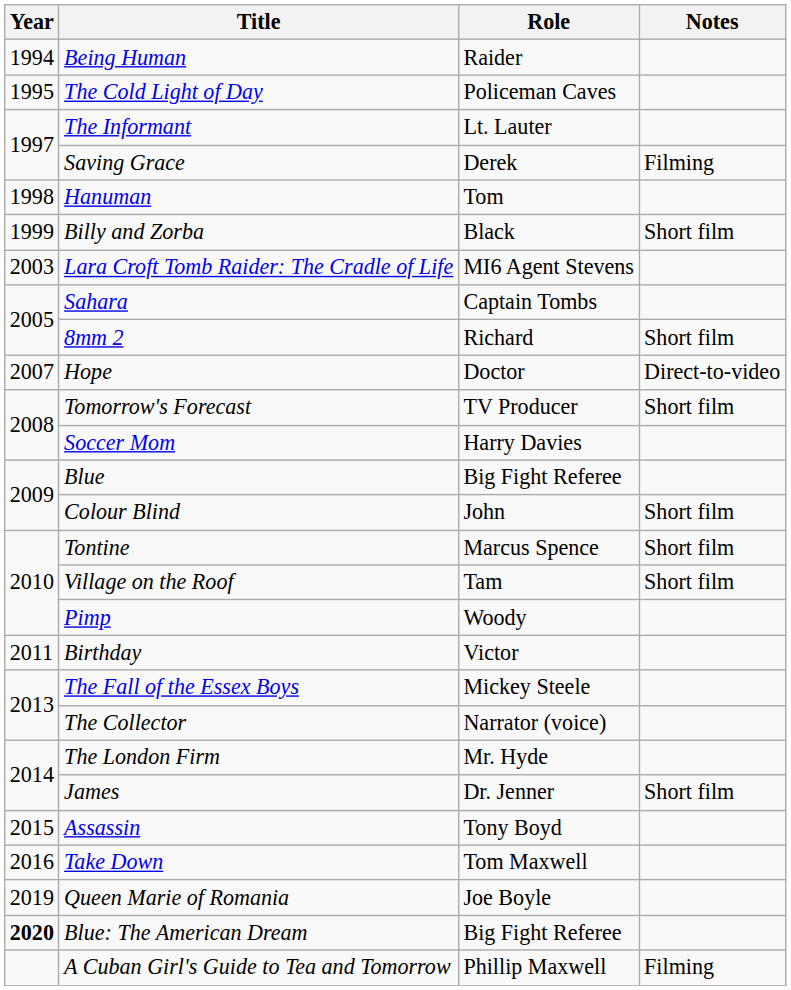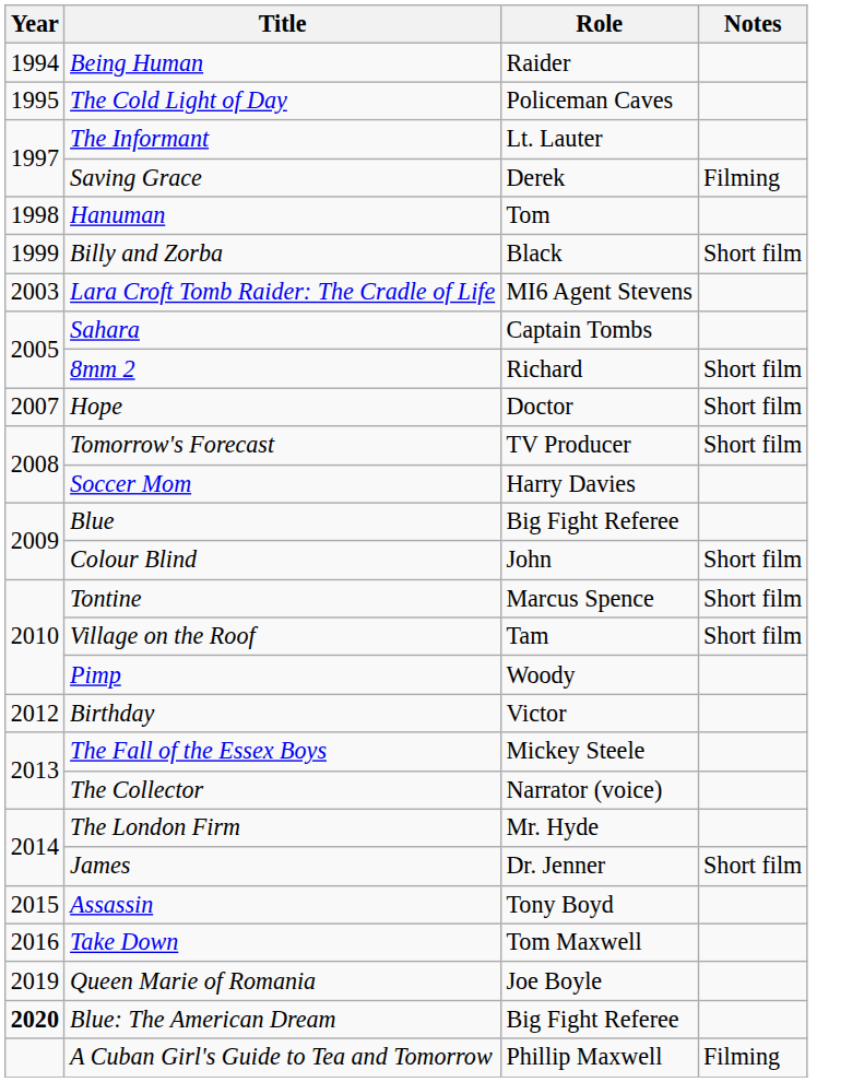 <table class="wikitable sortable">
 <tr>
 <th>Year</th>
 <th>Title</th>
 <th>Role</th>
 <th class="unsortable">Notes</th>
 </tr>
 <tr>
 <td rowspan="1">1994</td>
 <td><a href='#'><em>Being Human</em></a></td>
 <td>Raider</td>
 <td></td>
 </tr>
 <tr>
 <td rowspan="1">1995</td>
 <td><em><a href='#'>The Cold Light of Day</a></em></td>
 <td>Policeman Caves</td>
 <td></td>
 </tr>
 <tr>
 <td rowspan="2">1997</td>
 <td><a href='#'><em>The Informant</em></a></td>
 <td>Lt. Lauter</td>
 <td></td>
 </tr>
 <tr>
 <td><em>Saving Grace</em></td>
 <td>Derek</td>
 <td>Filming</td>
 </tr>
 <tr>
 <td rowspan="1">1998</td>
 <td><a href='#'><em>Hanuman</em></a></td>
 <td>Tom</td>
 <td></td>
 </tr>
 <tr>
 <td rowspan="1">1999</td>
 <td><em>Billy and Zorba</em></td>
 <td>Black</td>
 <td>Short film</td>
 </tr>
 <tr>
 <td rowspan="1">2003</td>
 <td><a href='#'><em>Lara Croft Tomb Raider: The Cradle of Life</em></a></td>
 <td>MI6 Agent Stevens</td>
 <td></td>
 </tr>
 <tr>
 <td rowspan="2">2005</td>
 <td><a href='#'><em>Sahara</em></a></td>
 <td>Captain Tombs</td>
 <td></td>
 </tr>
 <tr>
 <td><em><a href='#'>8mm 2</a></em></td>
 <td>Richard</td>
 <td>Short film</td>
 </tr>
 <tr>
 <td rowspan="1">2007</td>
 <td><em>Hope</em></td>
 <td>Doctor</td>
-<td>Direct-to-video</td>
+<td>Short film</td>
 </tr>
 <tr>
 <td rowspan="2">2008</td>
 <td><em>Tomorrow's Forecast</em></td>
 <td>TV Producer</td>
 <td>Short film</td>
 </tr>
 <tr>
 <td><a href='#'><em>Soccer Mom</em></a></td>
 <td>Harry Davies</td>
 <td></td>
 </tr>
 <tr>
 <td rowspan="2">2009</td>
 <td><em>Blue</em></td>
 <td>Big Fight Referee</td>
 <td></td>
 </tr>
 <tr>
 <td><em>Colour Blind</em></td>
 <td>John</td>
 <td>Short film</td>
 </tr>
 <tr>
 <td rowspan="3">2010</td>
 <td><em>Tontine</em></td>
 <td>Marcus Spence</td>
 <td>Short film</td>
 </tr>
 <tr>
 <td><em>Village on the Roof</em></td>
 <td>Tam</td>
 <td>Short film</td>
 </tr>
 <tr>
 <td><a href='#'><em>Pimp</em></a></td>
 <td>Woody</td>
 <td></td>
 </tr>
 <tr>
-<td rowspan="1">2011</td>
+<td rowspan="1">2012</td>
 <td><em>Birthday</em></td>
 <td>Victor</td>
 <td></td>
 </tr>
 <tr>
 <td rowspan="2">2013</td>
 <td><em><a href='#'>The Fall of the Essex Boys</a></em></td>
 <td>Mickey Steele</td>
 <td></td>
 </tr>
 <tr>
 <td><em>The Collector</em></td>
 <td>Narrator (voice)</td>
 <td></td>
 </tr>
 <tr>
 <td rowspan="2">2014</td>
 <td><em>The London Firm</em></td>
 <td>Mr. Hyde</td>
 <td></td>
 </tr>
 <tr>
 <td><em>James</em></td>
 <td>Dr. Jenner</td>
 <td>Short film</td>
 </tr>
 <tr>
 <td rowspan="1">2015</td>
 <td><a href='#'><em>Assassin</em></a></td>
 <td>Tony Boyd</td>
 <td></td>
 </tr>
 <tr>
 <td rowspan="1">2016</td>
 <td><a href='#'><em>Take Down</em></a></td>
 <td>Tom Maxwell</td>
 <td></td>
 </tr>
 <tr>
 <td rowspan="1">2019</td>
 <td><em>Queen Marie of Romania</em></td>
 <td>Joe Boyle</td>
 <td></td>
 </tr>
 <tr>
 <td rowspan="1"><strong>2020</strong></td>
 <td><em>Blue: The American Dream</em></td>
 <td>Big Fight Referee</td>
 <td></td>
 </tr>
 <tr>
 <td></td>
 <td><em>A Cuban Girl's Guide to Tea and Tomorrow</em></td>
 <td>Phillip Maxwell</td>
 <td>Filming</td>
 </tr>
 </table>
